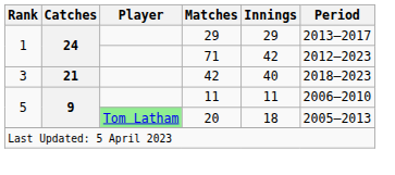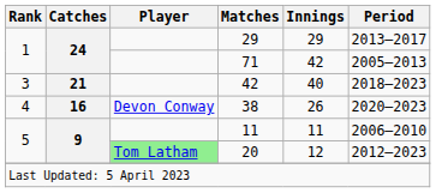 <table class="wikitable plainrowheaders sortable">
 <tr>
 <th scope=col>Rank</th>
 <th scope=col>Catches</th>
 <th scope=col>Player</th>
 <th scope=col>Matches</th>
 <th scope=col>Innings</th>
 <th scope=col>Period</th>
 </tr>
 <tr>
 <td align=center rowspan=2>1</td>
 <th scope=row style=text-align:center; rowspan=2>24</th>
 <td></td>
 <td align=center>29</td>
 <td align=center>29</td>
 <td>2013–2017</td>
 </tr>
 <tr>
 <td></td>
 <td align=center>71</td>
 <td align=center>42</td>
-<td>2012–2023</td>
+<td>2005–2013</td>
 </tr>
 <tr>
 <td align=center>3</td>
 <th scope=row style=text-align:center;>21</th>
 <td></td>
 <td align=center>42</td>
 <td align=center>40</td>
 <td>2018–2023</td>
+</tr>
+<tr>
+<td align=center>4</td>
+<th scope=row style=text-align:center;>16</th>
+<td><a href='#'>Devon Conway</a></td>
+<td align=center>38</td>
+<td align=center>26</td>
+<td>2020–2023</td>
 </tr>
 <tr>
 <td align=center rowspan=2>5</td>
 <th scope=row style=text-align:center; rowspan=2>9</th>
 <td></td>
 <td align=center>11</td>
 <td align=center>11</td>
 <td>2006–2010</td>
 </tr>
 <tr>
 <td style="background: lightgreen;"><a href='#'>Tom Latham</a></td>
 <td align=center>20</td>
-<td align=center>18</td>
-<td>2005–2013</td>
+<td align=center>12</td>
+<td>2012–2023</td>
 </tr>
 <tr>
 </tr>
 <tr class=sortbottom>
 <td colspan=6><small>Last Updated: 5 April 2023</small></td>
 </tr>
 </table>
